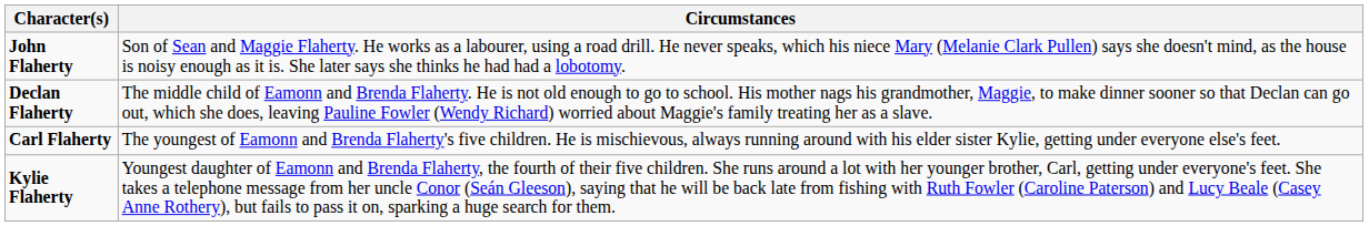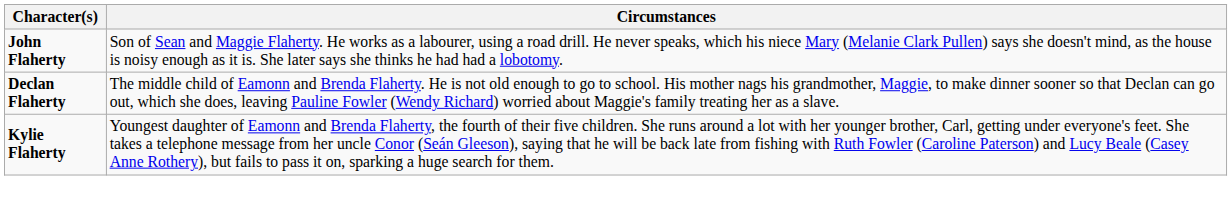 <table class="wikitable">
 <tr>
 <th>Character(s)</th>
 <th>Circumstances</th>
 </tr>
 <tr>
 <td><strong>John Flaherty</strong></td>
 <td>Son of <a href='#'>Sean</a> and <a href='#'>Maggie Flaherty</a>. He works as a labourer, using a road drill. He never speaks, which his niece <a href='#'>Mary</a> (<a href='#'>Melanie Clark Pullen</a>) says she doesn't mind, as the house is noisy enough as it is. She later says she thinks he had had a <a href='#'>lobotomy</a>.</td>
 </tr>
 <tr>
 <td><strong>Declan Flaherty</strong></td>
 <td>The middle child of <a href='#'>Eamonn</a> and <a href='#'>Brenda Flaherty</a>. He is not old enough to go to school. His mother nags his grandmother, <a href='#'>Maggie</a>, to make dinner sooner so that Declan can go out, which she does, leaving <a href='#'>Pauline Fowler</a> (<a href='#'>Wendy Richard</a>) worried about Maggie's family treating her as a slave.</td>
 </tr>
 <tr>
-<td><strong>Carl Flaherty</strong></td>
-<td>The youngest of <a href='#'>Eamonn</a> and <a href='#'>Brenda Flaherty</a>'s five children. He is mischievous, always running around with his elder sister Kylie, getting under everyone else's feet.</td>
-</tr>
-<tr>
 <td><strong>Kylie Flaherty</strong></td>
 <td>Youngest daughter of <a href='#'>Eamonn</a> and <a href='#'>Brenda Flaherty</a>, the fourth of their five children. She runs around a lot with her younger brother, Carl, getting under everyone's feet. She takes a telephone message from her uncle <a href='#'>Conor</a> (<a href='#'>Seán Gleeson</a>), saying that he will be back late from fishing with <a href='#'>Ruth Fowler</a> (<a href='#'>Caroline Paterson</a>) and <a href='#'>Lucy Beale</a> (<a href='#'>Casey Anne Rothery</a>), but fails to pass it on, sparking a huge search for them.</td>
 </tr>
 </table>
